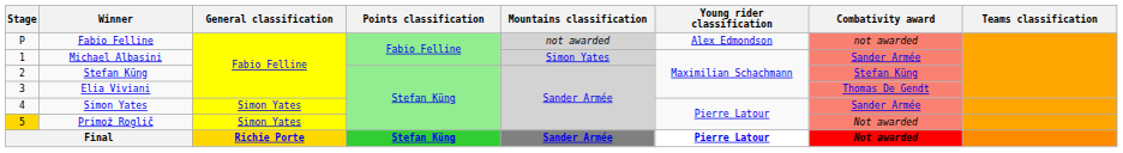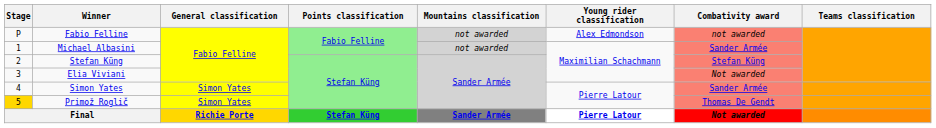 <table class=wikitable style="text-align: center; font-size:smaller;">
 <tr>
 <th style="width:2%;">Stage</th>
 <th style="width:14%;">Winner</th>
 <th style="width:14%;">General classification<br></th>
 <th style="width:14%;">Points classification<br></th>
 <th style="width:14%;">Mountains classification<br></th>
 <th style="width:14%;">Young rider classification<br></th>
 <th style="width:14%;">Combativity award<br></th>
 <th style="width:14%;">Teams classification<br></th>
 </tr>
 <tr>
 <td>P</td>
 <td><a href='#'>Fabio Felline</a></td>
 <td style="background:yellow;" rowspan=4><a href='#'>Fabio Felline</a></td>
 <td style="background:lightgreen" rowspan=2><a href='#'>Fabio Felline</a></td>
 <td style="background:lightgrey"><em>not awarded</em></td>
 <td style="background:offwhite;"><a href='#'>Alex Edmondson</a></td>
 <td style="background:salmon;"><em>not awarded</em></td>
 <td style="background:orange;" rowspan=4></td>
 </tr>
 <tr>
 <td>1</td>
 <td><a href='#'>Michael Albasini</a></td>
-<td style="background:lightgrey"><a href='#'>Simon Yates</a></td>
+<td style="background:lightgrey"><em>not awarded</em></td>
 <td style="background:offwhite;" rowspan=3><a href='#'>Maximilian Schachmann</a></td>
 <td style="background:salmon;"><a href='#'>Sander Armée</a></td>
 </tr>
 <tr>
 <td>2</td>
 <td><a href='#'>Stefan Küng</a></td>
 <td style="background:lightgreen" rowspan=4><a href='#'>Stefan Küng</a></td>
 <td style="background:lightgrey" rowspan=4><a href='#'>Sander Armée</a></td>
 <td style="background:salmon;"><a href='#'>Stefan Küng</a></td>
 </tr>
 <tr>
 <td>3</td>
 <td><a href='#'>Elia Viviani</a></td>
-<td style="background:salmon;"><a href='#'>Thomas De Gendt</a></td>
+<td style="background:salmon;"><em>Not awarded</em></td>
 </tr>
 <tr>
 <td>4</td>
 <td><a href='#'>Simon Yates</a></td>
 <td style="background:yellow;"><a href='#'>Simon Yates</a></td>
 <td style="background:offwhite;" rowspan=2><a href='#'>Pierre Latour</a></td>
 <td style="background:salmon;"><a href='#'>Sander Armée</a></td>
 <td style="background:orange;"></td>
 </tr>
 <tr>
 <td style="background: gold;">5</td>
 <td><a href='#'>Primož Roglič</a></td>
 <td style="background:yellow;"><a href='#'>Simon Yates</a></td>
-<td style="background:salmon;"><em>Not awarded</em></td>
+<td style="background:salmon;"><a href='#'>Thomas De Gendt</a></td>
 <td style="background:orange;"></td>
 </tr>
 <tr>
 <th colspan=2>Final</th>
 <th style="background:gold;"><a href='#'>Richie Porte</a></th>
 <th style="background:limegreen;"><a href='#'>Stefan Küng</a></th>
 <th style="background:grey;"><a href='#'>Sander Armée</a></th>
 <th style="background:white;"><a href='#'>Pierre Latour</a></th>
 <th style="background-color:red;"><em>Not awarded</em></th>
 <th style="background:#FF8C00;"></th>
 </tr>
 </table>
